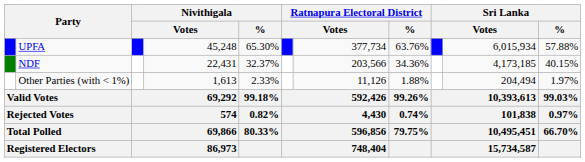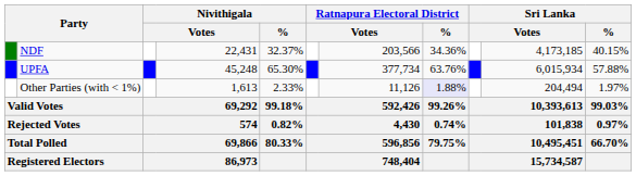 <table class="wikitable">
 <tr>
 <th colspan="2" width="144px"rowspan="2">Party</th>
 <th colspan="3" width="216px">Nivithigala</th>
 <th colspan="3" width="216px"><a href='#'>Ratnapura Electoral District</a></th>
 <th colspan="3" width="216px">Sri Lanka</th>
 </tr>
 <tr>
 <th colspan="2" width="144px">Votes</th>
 <th>%</th>
 <th colspan="2" width="144px">Votes</th>
 <th>%</th>
 <th colspan="2" width="144px">Votes</th>
 <th>%</th>
 </tr>
 <tr>
+<td style="background-color:green;" width="10px"></td>
+<td style="text-align:left;"><a href='#'>NDF</a></td>
+<td style="background-color:white;" width="10px"></td>
+<td style="text-align:right;">22,431</td>
+<td style="text-align:right;">32.37%</td>
+<td style="background-color:white;" width="10px"></td>
+<td style="text-align:right;">203,566</td>
+<td style="text-align:right;">34.36%</td>
+<td style="background-color:white;" width="10px"></td>
+<td style="text-align:right;">4,173,185</td>
+<td style="text-align:right;">40.15%</td>
+</tr>
+<tr>
 <td style="background-color:blue;" width="10px"></td>
 <td style="text-align:left;"><a href='#'>UPFA</a></td>
 <td style="background-color:blue;" width="10px"></td>
 <td style="text-align:right;">45,248</td>
 <td style="text-align:right;">65.30%</td>
 <td style="background-color:blue;" width="10px"></td>
 <td style="text-align:right;">377,734</td>
 <td style="text-align:right;">63.76%</td>
 <td style="background-color:blue;" width="10px"></td>
 <td style="text-align:right;">6,015,934</td>
 <td style="text-align:right;">57.88%</td>
 </tr>
 <tr>
-<td style="background-color:green;" width="10px"></td>
-<td style="text-align:left;"><a href='#'>NDF</a></td>
-<td style="background-color:white;" width="10px"></td>
-<td style="text-align:right;">22,431</td>
-<td style="text-align:right;">32.37%</td>
-<td style="background-color:white;" width="10px"></td>
-<td style="text-align:right;">203,566</td>
-<td style="text-align:right;">34.36%</td>
-<td style="background-color:white;" width="10px"></td>
-<td style="text-align:right;">4,173,185</td>
-<td style="text-align:right;">40.15%</td>
-</tr>
-<tr>
 <td style="background-color:white;" width="10px"></td>
 <td style="text-align:left;">Other Parties (with < 1%)</td>
 <td style="background-color:white;" width="10px"></td>
 <td style="text-align:right;">1,613</td>
 <td style="text-align:right;">2.33%</td>
 <td style="background-color:white;" width="10px"></td>
 <td style="text-align:right;">11,126</td>
-<td style="text-align:right;">1.88%</td>
+<td style="background: lavender; text-align:right;">1.88%</td>
 <td style="background-color:white;" width="10px"></td>
 <td style="text-align:right;">204,494</td>
 <td style="text-align:right;">1.97%</td>
 </tr>
 <tr>
 <th colspan="2" width="144px"style="text-align:left;">Valid Votes</th>
 <th style="text-align:right;"colspan="2" width="144px">69,292</th>
 <th style="text-align:right;">99.18%</th>
 <th style="text-align:right;"colspan="2" width="144px">592,426</th>
 <th style="text-align:right;">99.26%</th>
 <th style="text-align:right;"colspan="2" width="144px">10,393,613</th>
 <th style="text-align:right;">99.03%</th>
 </tr>
 <tr>
 <th colspan="2" width="144px"style="text-align:left;">Rejected Votes</th>
 <th style="text-align:right;"colspan="2" width="144px">574</th>
 <th style="text-align:right;">0.82%</th>
 <th style="text-align:right;"colspan="2" width="144px">4,430</th>
 <th style="text-align:right;">0.74%</th>
 <th style="text-align:right;"colspan="2" width="144px">101,838</th>
 <th style="text-align:right;">0.97%</th>
 </tr>
 <tr>
 <th colspan="2" width="144px"style="text-align:left;">Total Polled</th>
 <th style="text-align:right;"colspan="2" width="144px">69,866</th>
 <th style="text-align:right;">80.33%</th>
 <th style="text-align:right;"colspan="2" width="144px">596,856</th>
 <th style="text-align:right;">79.75%</th>
 <th style="text-align:right;"colspan="2" width="144px">10,495,451</th>
 <th style="text-align:right;">66.70%</th>
 </tr>
 <tr>
 <th colspan="2" width="144px"style="text-align:left;">Registered Electors</th>
 <th style="text-align:right;"colspan="2" width="144px">86,973</th>
 <th></th>
 <th style="text-align:right;"colspan="2" width="144px">748,404</th>
 <th></th>
 <th style="text-align:right;"colspan="2" width="144px">15,734,587</th>
 <th></th>
 </tr>
 </table>
